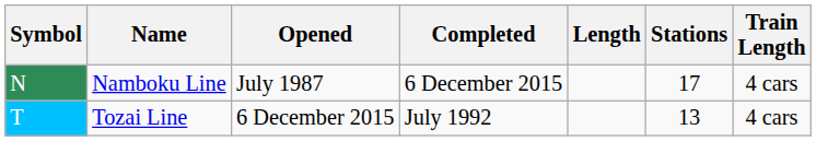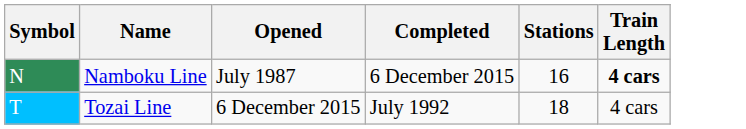 <table class="wikitable">
 <tr>
 <th>Symbol</th>
 <th>Name</th>
 <th>Opened</th>
 <th>Completed</th>
-<th>Length</th>
 <th>Stations</th>
 <th>Train<br>Length</th>
 </tr>
 <tr>
 <td style="background:SeaGreen; color:white;">N</td>
 <td><a href='#'>Namboku Line</a></td>
 <td>July 1987</td>
 <td>6 December 2015</td>
-<td></td>
-<td style="text-align:center;">17</td>
-<td style="text-align:center;">4 cars</td>
+<td style="text-align:center;">16</td>
+<td style="text-align:center;"><strong>4 cars</strong></td>
 </tr>
 <tr>
 <td style="background:DeepSkyBlue; color:white;">T</td>
 <td><a href='#'>Tozai Line</a></td>
 <td>6 December 2015</td>
 <td>July 1992</td>
-<td></td>
-<td style="text-align:center;">13</td>
+<td style="text-align:center;">18</td>
 <td style="text-align:center;">4 cars</td>
 </tr>
 </table>
